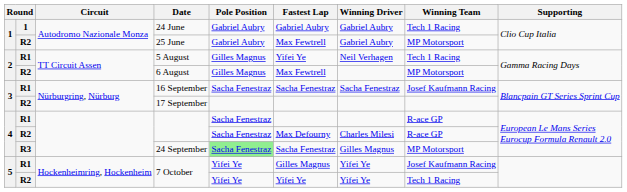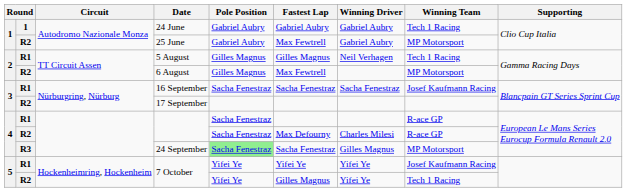 <table class="wikitable" style="font-size: 85%">
 <tr>
 <th colspan=2>Round</th>
 <th>Circuit</th>
 <th>Date</th>
 <th>Pole Position</th>
 <th>Fastest Lap</th>
 <th>Winning Driver</th>
 <th>Winning Team</th>
 <th>Supporting</th>
 </tr>
 <tr>
 <th rowspan=2>1</th>
 <th>1</th>
 <td rowspan=2> <a href='#'>Autodromo Nazionale Monza</a></td>
 <td>24 June</td>
 <td> <a href='#'>Gabriel Aubry</a></td>
 <td> <a href='#'>Gabriel Aubry</a></td>
 <td> <a href='#'>Gabriel Aubry</a></td>
 <td> <a href='#'>Tech 1 Racing</a></td>
 <td rowspan=2><em>Clio Cup Italia</em></td>
 </tr>
 <tr>
 <th>R2</th>
 <td>25 June</td>
 <td> <a href='#'>Gabriel Aubry</a></td>
 <td> <a href='#'>Max Fewtrell</a></td>
 <td> <a href='#'>Gabriel Aubry</a></td>
 <td> <a href='#'>MP Motorsport</a></td>
 </tr>
 <tr>
 <th rowspan=2>2</th>
 <th>R1</th>
 <td rowspan=2> <a href='#'>TT Circuit Assen</a></td>
 <td>5 August</td>
 <td> <a href='#'>Gilles Magnus</a></td>
-<td> <a href='#'>Yifei Ye</a></td>
+<td> <a href='#'>Gilles Magnus</a></td>
 <td> <a href='#'>Neil Verhagen</a></td>
 <td> <a href='#'>Tech 1 Racing</a></td>
 <td rowspan=2><em>Gamma Racing Days</em></td>
 </tr>
 <tr>
 <th>R2</th>
 <td rowspan=1>6 August</td>
 <td> <a href='#'>Gilles Magnus</a></td>
 <td> <a href='#'>Max Fewtrell</a></td>
 <td></td>
 <td> <a href='#'>MP Motorsport</a></td>
 </tr>
 <tr>
 <th rowspan=2>3</th>
 <th>R1</th>
 <td rowspan=2> <a href='#'>Nürburgring</a>, <a href='#'>Nürburg</a></td>
 <td>16 September</td>
 <td> <a href='#'>Sacha Fenestraz</a></td>
 <td> <a href='#'>Sacha Fenestraz</a></td>
 <td> <a href='#'>Sacha Fenestraz</a></td>
 <td> <a href='#'>Josef Kaufmann Racing</a></td>
 <td rowspan=2><em><a href='#'>Blancpain GT Series Sprint Cup</a></em></td>
 </tr>
 <tr>
 <th>R2</th>
 <td>17 September</td>
 <td></td>
 <td></td>
 <td></td>
 <td></td>
 </tr>
 <tr>
 <th rowspan=3>4</th>
 <th>R1</th>
 <td rowspan=3></td>
 <td rowspan=2></td>
 <td> <a href='#'>Sacha Fenestraz</a></td>
 <td></td>
 <td></td>
 <td> <a href='#'>R-ace GP</a></td>
 <td rowspan=3><em><a href='#'>European Le Mans Series</a></em><br><em><a href='#'>Eurocup Formula Renault 2.0</a></em></td>
 </tr>
 <tr>
 <th>R2</th>
 <td> <a href='#'>Sacha Fenestraz</a></td>
 <td> <a href='#'>Max Defourny</a></td>
 <td> <a href='#'>Charles Milesi</a></td>
 <td> <a href='#'>R-ace GP</a></td>
 </tr>
 <tr>
 <th>R3</th>
 <td>24 September</td>
 <td style="background: lightgreen;"> <a href='#'>Sacha Fenestraz</a></td>
 <td> <a href='#'>Sacha Fenestraz</a></td>
 <td> <a href='#'>Gilles Magnus</a></td>
 <td> <a href='#'>MP Motorsport</a></td>
 </tr>
 <tr>
 <th rowspan=2>5</th>
 <th>R1</th>
 <td rowspan=2> <a href='#'>Hockenheimring</a>, <a href='#'>Hockenheim</a></td>
 <td rowspan=2>7 October</td>
 <td> <a href='#'>Yifei Ye</a></td>
-<td> <a href='#'>Gilles Magnus</a></td>
+<td> <a href='#'>Yifei Ye</a></td>
 <td> <a href='#'>Yifei Ye</a></td>
 <td> <a href='#'>Josef Kaufmann Racing</a></td>
 <td rowspan=2></td>
 </tr>
 <tr>
 <th>R2</th>
 <td> <a href='#'>Yifei Ye</a></td>
-<td> <a href='#'>Yifei Ye</a></td>
+<td> <a href='#'>Gilles Magnus</a></td>
 <td> <a href='#'>Yifei Ye</a></td>
 <td> <a href='#'>Tech 1 Racing</a></td>
 </tr>
 </table>
